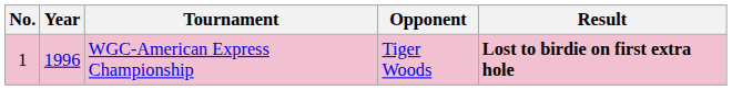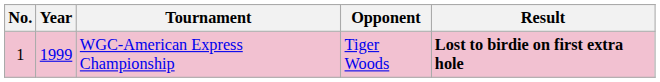 <table class="wikitable" style="font-size:95%;">
 <tr>
 <th>No.</th>
 <th>Year</th>
 <th>Tournament</th>
 <th>Opponent</th>
 <th>Result</th>
 </tr>
 <tr style="background:#F2C1D1;">
 <td align=center>1</td>
-<td><a href='#'>1996</a></td>
+<td><a href='#'>1999</a></td>
 <td><a href='#'>WGC-American Express Championship</a></td>
 <td> <a href='#'>Tiger Woods</a></td>
 <td><strong>Lost to birdie on first extra hole</strong></td>
 </tr>
 </table>
